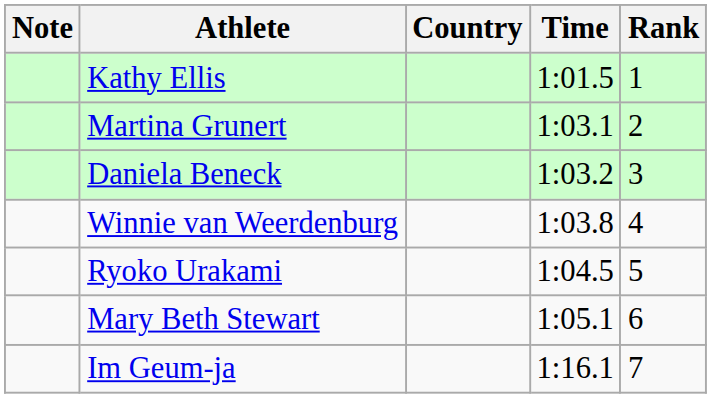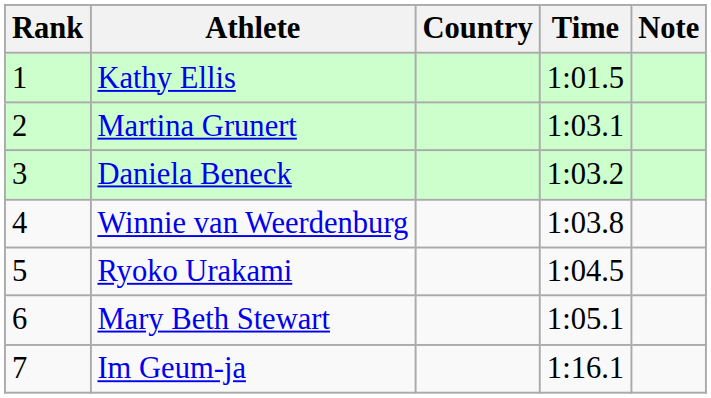 <table class="wikitable sortable">
 <tr>
-<th>Note</th>
+<th>Rank</th>
 <th>Athlete</th>
 <th>Country</th>
 <th>Time</th>
-<th>Rank</th>
+<th>Note</th>
 </tr>
 <tr bgcolor=#CCFFCC>
-<td></td>
+<td>1</td>
 <td><a href='#'>Kathy Ellis</a></td>
 <td></td>
 <td>1:01.5</td>
-<td>1</td>
+<td></td>
 </tr>
 <tr bgcolor=#CCFFCC>
-<td></td>
+<td>2</td>
 <td><a href='#'>Martina Grunert</a></td>
 <td></td>
 <td>1:03.1</td>
-<td>2</td>
+<td></td>
 </tr>
 <tr bgcolor=#CCFFCC>
-<td></td>
+<td>3</td>
 <td><a href='#'>Daniela Beneck</a></td>
 <td></td>
 <td>1:03.2</td>
-<td>3</td>
+<td></td>
 </tr>
 <tr>
-<td></td>
+<td>4</td>
 <td><a href='#'>Winnie van Weerdenburg</a></td>
 <td></td>
 <td>1:03.8</td>
-<td>4</td>
+<td></td>
 </tr>
 <tr>
-<td></td>
+<td>5</td>
 <td><a href='#'>Ryoko Urakami</a></td>
 <td></td>
 <td>1:04.5</td>
-<td>5</td>
+<td></td>
 </tr>
 <tr>
-<td></td>
+<td>6</td>
 <td><a href='#'>Mary Beth Stewart</a></td>
 <td></td>
 <td>1:05.1</td>
-<td>6</td>
+<td></td>
 </tr>
 <tr>
-<td></td>
+<td>7</td>
 <td><a href='#'>Im Geum-ja</a></td>
 <td></td>
 <td>1:16.1</td>
-<td>7</td>
+<td></td>
 </tr>
 </table>
